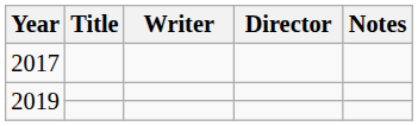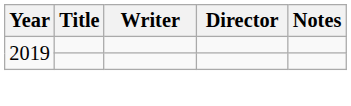 <table class="wikitable">
 <tr>
 <th>Year</th>
 <th>Title</th>
 <th style="width:65px;">Writer</th>
 <th style="width:65px;">Director</th>
 <th>Notes</th>
-</tr>
-<tr>
-<td>2017</td>
-<td><em></em></td>
-<td></td>
-<td></td>
-<td></td>
 </tr>
 <tr>
 <td rowspan="2">2019</td>
 <td><em></em></td>
 <td></td>
 <td></td>
 <td></td>
 </tr>
 <tr>
 <td><em></em></td>
 <td></td>
 <td></td>
 <td></td>
 </tr>
 </table>
